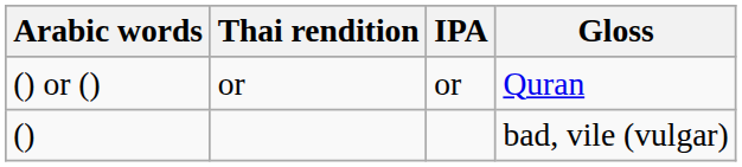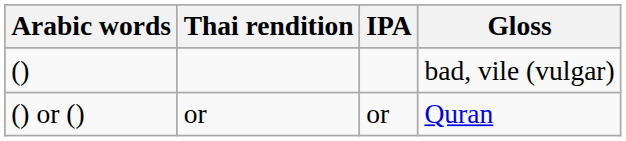 <table class="wikitable">
 <tr>
 <th>Arabic words</th>
 <th>Thai rendition</th>
 <th>IPA</th>
 <th>Gloss</th>
 </tr>
 <tr>
+<td> ()</td>
+<td></td>
+<td></td>
+<td>bad, vile (vulgar)</td>
+</tr>
+<tr>
 <td> () or  ()</td>
 <td> or </td>
 <td> or </td>
 <td><a href='#'>Quran</a></td>
 </tr>
-<tr>
-<td> ()</td>
-<td></td>
-<td></td>
-<td>bad, vile (vulgar)</td>
-</tr>
 </table>
